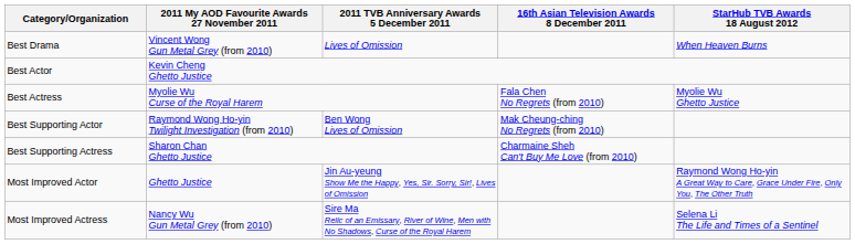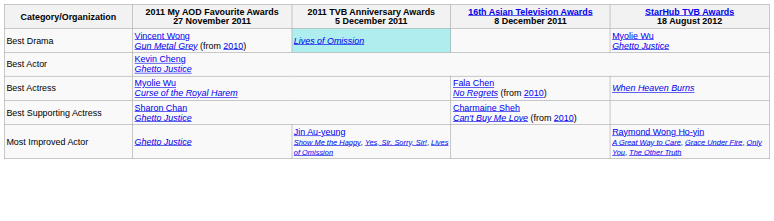 <table class="wikitable" style="font-size: 90%;">
 <tr>
 <th style="width:200px;">Category/Organization</th>
 <th style="width:250px;">2011 My AOD Favourite Awards<br>27 November 2011</th>
 <th style="width:250px;">2011 TVB Anniversary Awards<br> 5 December 2011</th>
 <th style="width:250px;"><a href='#'>16th Asian Television Awards</a><br>8 December 2011</th>
 <th style="width:250px;"><a href='#'>StarHub TVB Awards</a><br>18 August 2012</th>
 </tr>
 <tr>
 <td>Best Drama</td>
 <td><a href='#'>Vincent Wong</a><br><em><a href='#'>Gun Metal Grey</a></em> (from <a href='#'>2010</a>)</td>
-<td><em><a href='#'>Lives of Omission</a></em></td>
+<td style="background: paleturquoise;"><em><a href='#'>Lives of Omission</a></em></td>
 <td></td>
-<td><em><a href='#'>When Heaven Burns</a></em></td>
+<td><a href='#'>Myolie Wu</a><br><em><a href='#'>Ghetto Justice</a></em></td>
 </tr>
 <tr>
 <td>Best Actor</td>
 <td colspan="4"><a href='#'>Kevin Cheng</a><br><em><a href='#'>Ghetto Justice</a></em></td>
 </tr>
 <tr>
 <td>Best Actress</td>
 <td colspan="2"><a href='#'>Myolie Wu</a><br><em><a href='#'>Curse of the Royal Harem</a></em></td>
 <td><a href='#'>Fala Chen</a><br><em><a href='#'>No Regrets</a></em> (from <a href='#'>2010</a>)</td>
-<td><a href='#'>Myolie Wu</a><br><em><a href='#'>Ghetto Justice</a></em></td>
-</tr>
-<tr>
-<td>Best Supporting Actor</td>
-<td><a href='#'>Raymond Wong Ho-yin</a><br><em><a href='#'>Twilight Investigation</a></em> (from <a href='#'>2010</a>)</td>
-<td><a href='#'>Ben Wong</a><br><em><a href='#'>Lives of Omission</a></em></td>
-<td><a href='#'>Mak Cheung-ching</a><br><em><a href='#'>No Regrets</a></em> (from <a href='#'>2010</a>)</td>
-<td></td>
+<td><em><a href='#'>When Heaven Burns</a></em></td>
 </tr>
 <tr>
 <td>Best Supporting Actress</td>
 <td colspan="2"><a href='#'>Sharon Chan</a><br><em><a href='#'>Ghetto Justice</a></em></td>
 <td><a href='#'>Charmaine Sheh</a><br><em><a href='#'>Can't Buy Me Love</a></em> (from <a href='#'>2010</a>)</td>
 <td></td>
 </tr>
 <tr>
 <td>Most Improved Actor</td>
 <td><em><a href='#'>Ghetto Justice</a></em></td>
 <td><a href='#'>Jin Au-yeung</a><br><small><em><a href='#'>Show Me the Happy</a></em>, <em><a href='#'>Yes, Sir. Sorry, Sir!</a></em>, <em><a href='#'>Lives of Omission</a></em></small></td>
 <td></td>
 <td><a href='#'>Raymond Wong Ho-yin</a><br><small><em><a href='#'>A Great Way to Care</a></em>, <em><a href='#'>Grace Under Fire</a></em>, <em><a href='#'>Only You</a></em>, <em><a href='#'>The Other Truth</a></em></small></td>
 </tr>
-<tr>
-<td>Most Improved Actress</td>
-<td><a href='#'>Nancy Wu</a><br><em><a href='#'>Gun Metal Grey</a></em> (from <a href='#'>2010</a>)</td>
-<td><a href='#'>Sire Ma</a><br><small><em><a href='#'>Relic of an Emissary</a></em>, <em><a href='#'>River of Wine</a></em>, <em><a href='#'>Men with No Shadows</a></em>, <em><a href='#'>Curse of the Royal Harem</a></em></small></td>
-<td></td>
-<td><a href='#'>Selena Li</a><br><em><a href='#'>The Life and Times of a Sentinel</a></em></td>
-</tr>
 </table>
